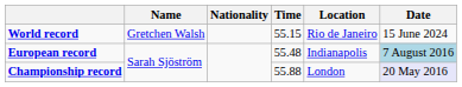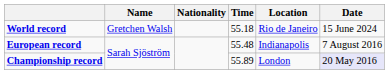 <table class=wikitable>
 <tr>
 <th></th>
 <th>Name</th>
 <th>Nationality</th>
 <th>Time</th>
 <th>Location</th>
 <th>Date</th>
 </tr>
 <tr>
 <td><strong><a href='#'>World record</a></strong></td>
 <td><a href='#'>Gretchen Walsh</a></td>
 <td></td>
-<td>55.15</td>
+<td>55.18</td>
 <td><a href='#'>Rio de Janeiro</a></td>
 <td>15 June 2024</td>
 </tr>
 <tr>
 <td><strong><a href='#'>European record</a></strong></td>
 <td rowspan=2><a href='#'>Sarah Sjöström</a></td>
 <td rowspan=2></td>
 <td>55.48</td>
 <td><a href='#'>Indianapolis</a></td>
-<td style="background: lightblue;">7 August 2016</td>
+<td>7 August 2016</td>
 </tr>
 <tr>
 <td><strong><a href='#'>Championship record</a></strong></td>
-<td>55.88</td>
+<td>55.89</td>
 <td><a href='#'>London</a></td>
 <td style="background: lavender;">20 May 2016</td>
 </tr>
 </table>
